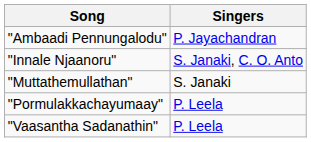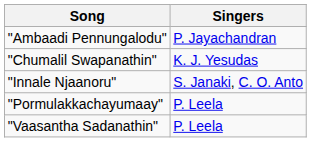 <table class="wikitable" style="font-size:95%;">
 <tr>
 <th>Song</th>
 <th>Singers</th>
 </tr>
 <tr>
 <td>"Ambaadi Pennungalodu"</td>
 <td><a href='#'>P. Jayachandran</a></td>
 </tr>
 <tr>
+<td>"Chumalil Swapanathin"</td>
+<td><a href='#'>K. J. Yesudas</a></td>
+</tr>
+<tr>
 <td>"Innale Njaanoru"</td>
 <td><a href='#'>S. Janaki</a>, <a href='#'>C. O. Anto</a></td>
-</tr>
-<tr>
-<td>"Muttathemullathan"</td>
-<td>S. Janaki</td>
 </tr>
 <tr>
 <td>"Pormulakkachayumaay"</td>
 <td><a href='#'>P. Leela</a></td>
 </tr>
 <tr>
 <td>"Vaasantha Sadanathin"</td>
 <td><a href='#'>P. Leela</a></td>
 </tr>
 </table>
